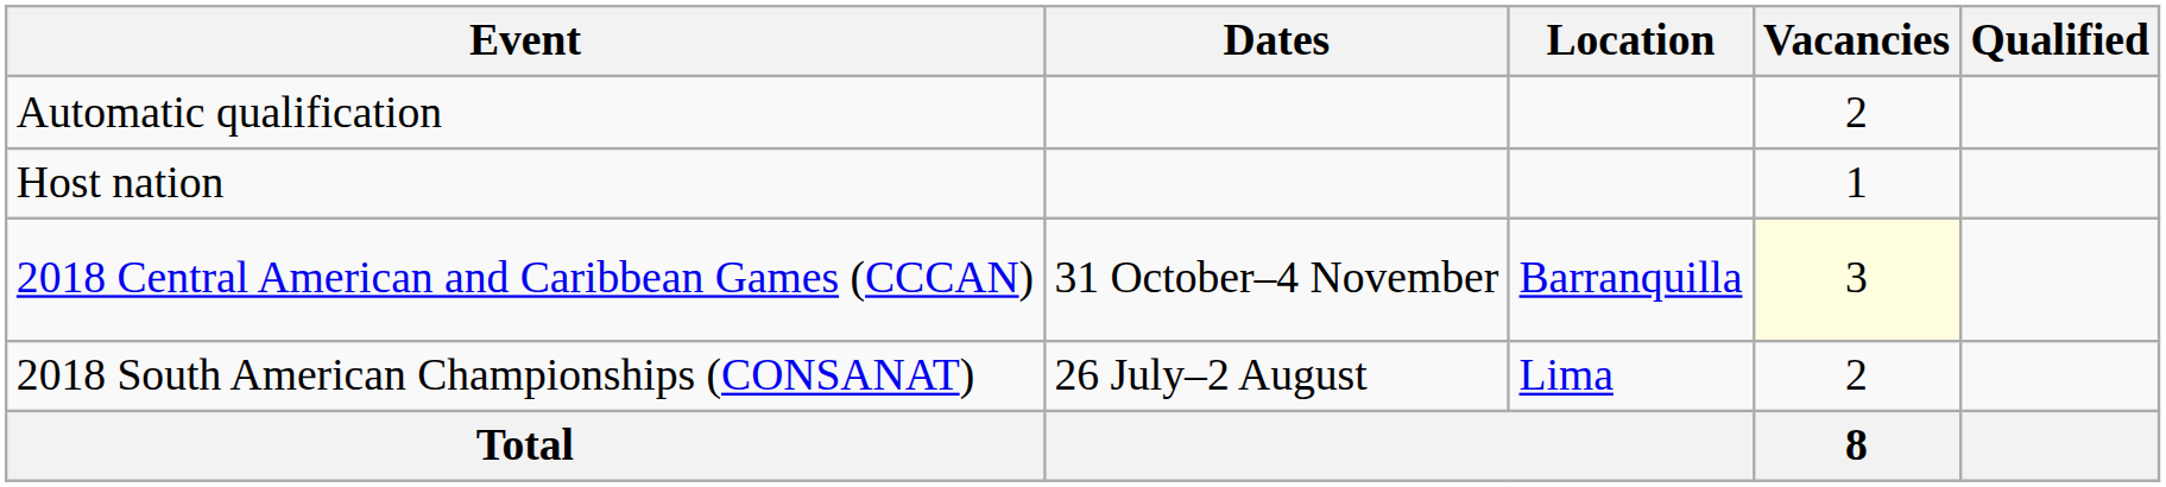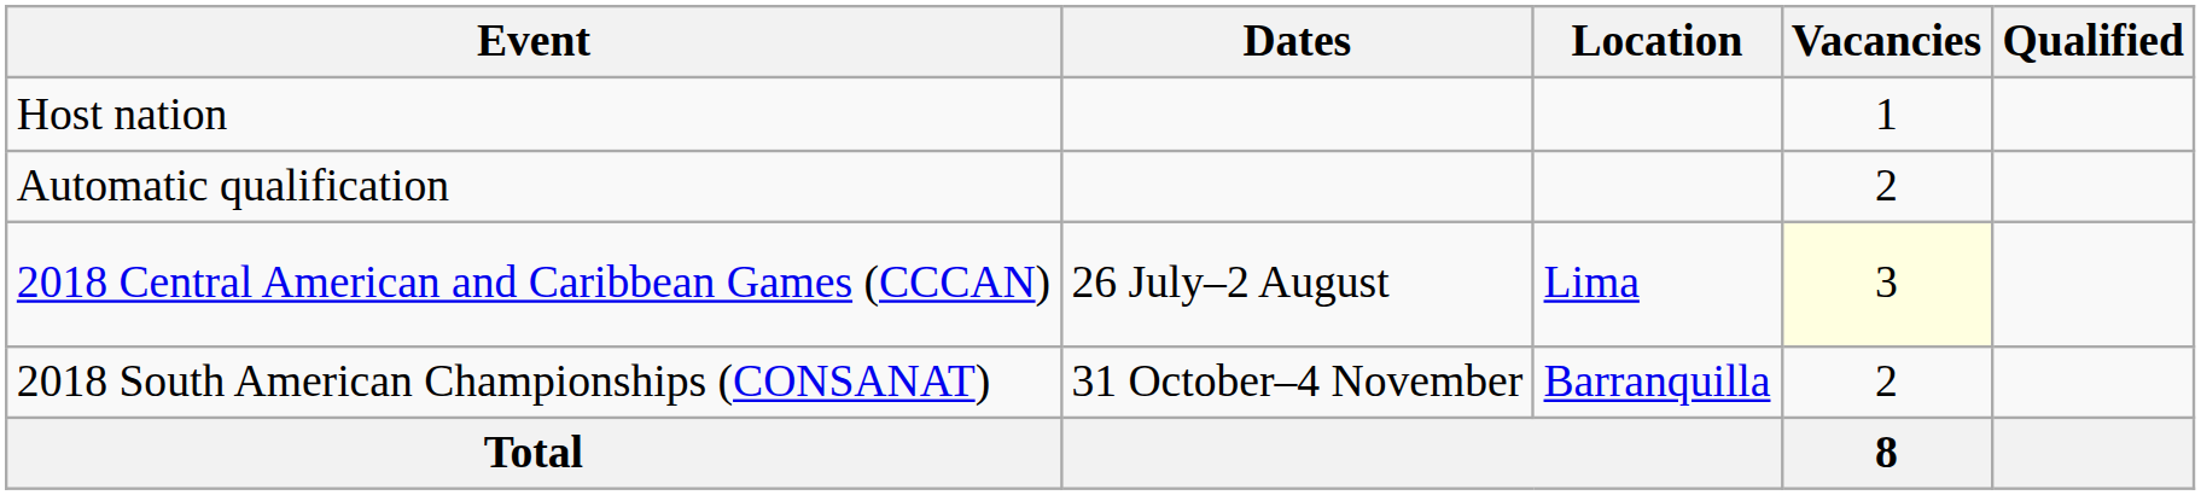 <table class="wikitable">
 <tr>
 <th>Event</th>
 <th>Dates</th>
 <th>Location</th>
 <th>Vacancies</th>
 <th>Qualified</th>
 </tr>
 <tr>
+<td>Host nation</td>
+<td></td>
+<td></td>
+<td align=center>1</td>
+<td></td>
+</tr>
+<tr>
 <td>Automatic qualification</td>
 <td></td>
 <td></td>
 <td align=center>2</td>
 <td><br></td>
 </tr>
 <tr>
-<td>Host nation</td>
-<td></td>
-<td></td>
-<td align=center>1</td>
-<td></td>
-</tr>
-<tr>
 <td><a href='#'>2018 Central American and Caribbean Games</a> (<a href='#'>CCCAN</a>)</td>
-<td>31 October–4 November</td>
-<td> <a href='#'>Barranquilla</a></td>
+<td>26 July–2 August</td>
+<td> <a href='#'>Lima</a></td>
 <td align=center style="background: lightyellow;">3</td>
 <td><br><br></td>
 </tr>
 <tr>
 <td>2018 South American Championships (<a href='#'>CONSANAT</a>)</td>
-<td>26 July–2 August</td>
-<td> <a href='#'>Lima</a></td>
+<td>31 October–4 November</td>
+<td> <a href='#'>Barranquilla</a></td>
 <td align=center>2</td>
 <td><br></td>
 </tr>
 <tr>
 <th>Total</th>
 <th colspan="2"></th>
 <th>8</th>
 <th></th>
 </tr>
 </table>
